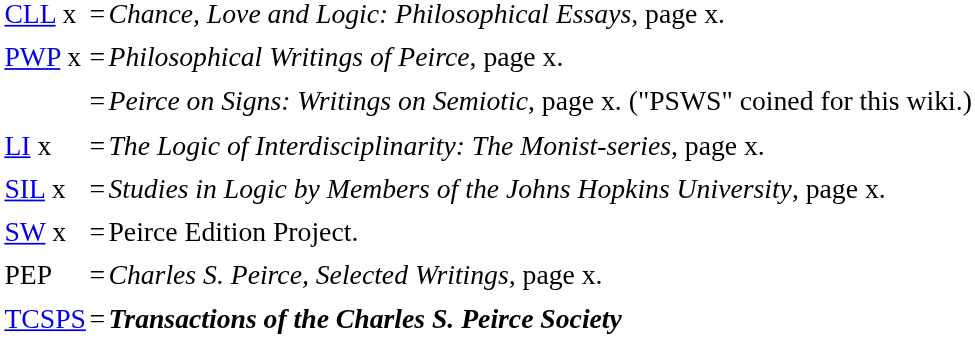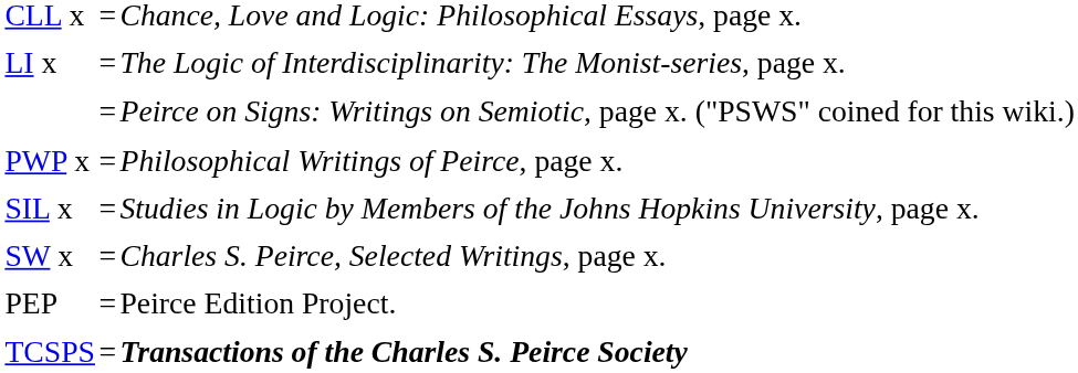 <table cellspacing="0" style="margin-left:5px;line-height:145%">
 <tr valign="top">
 <td><a href='#'>CLL</a> x</td>
 <td>=</td>
 <td><em>Chance, Love and Logic: Philosophical Essays</em>, page x.</td>
 </tr>
 <tr valign="top">
-<td><a href='#'>PWP</a> x</td>
+<td><a href='#'>LI</a> x</td>
 <td>=</td>
-<td><em>Philosophical Writings of Peirce</em>, page x.</td>
+<td><em>The Logic of Interdisciplinarity: The Monist-series</em>, page x.</td>
 </tr>
 <tr valign="top">
 <td></td>
 <td>=</td>
 <td><em>Peirce on Signs: Writings on Semiotic</em>, page x. ("PSWS" coined for this wiki.)</td>
 </tr>
 <tr valign="top">
-<td><a href='#'>LI</a> x</td>
+<td><a href='#'>PWP</a> x</td>
 <td>=</td>
-<td><em>The Logic of Interdisciplinarity: The Monist-series</em>, page x.</td>
+<td><em>Philosophical Writings of Peirce</em>, page x.</td>
 </tr>
 <tr valign="top">
 <td><a href='#'>SIL</a> x</td>
 <td>=</td>
 <td><em>Studies in Logic by Members of the Johns Hopkins University</em>, page x.</td>
 </tr>
 <tr valign="top">
 <td><a href='#'>SW</a> x</td>
 <td>=</td>
-<td>Peirce Edition Project.</td>
+<td><em>Charles S. Peirce, Selected Writings</em>, page x.</td>
 </tr>
 <tr valign="top">
 <td>PEP</td>
 <td>=</td>
-<td><em>Charles S. Peirce, Selected Writings</em>, page x.</td>
+<td>Peirce Edition Project.</td>
 </tr>
 <tr valign="top">
 <td><a href='#'>TCSPS</a></td>
 <td>=</td>
 <td><strong><em>Transactions of the Charles S. Peirce Society</em></strong></td>
 </tr>
 </table>
